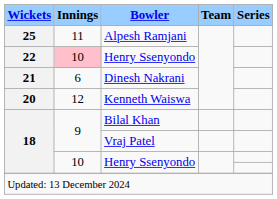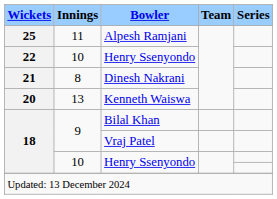 <table class="wikitable sortable defaultleft" style="font-size: 95%">
 <tr>
 <th scope="col" style="background-color:#9cf;"><a href='#'>Wickets</a></th>
 <th scope="col" style="background-color:#9cf;">Innings</th>
 <th scope="col" style="background-color:#9cf;"><a href='#'>Bowler</a></th>
 <th scope="col" style="background-color:#9cf;">Team</th>
 <th scope="col" style="background-color:#9cf;">Series</th>
 </tr>
 <tr>
 <th scope="row">25</th>
 <td style="text-align:center;">11</td>
 <td><a href='#'>Alpesh Ramjani</a></td>
 <td rowspan=4></td>
 <td></td>
 </tr>
 <tr>
 <th scope="row">22</th>
-<td style="background: pink; text-align:center;">10</td>
+<td style="text-align:center;">10</td>
 <td><a href='#'>Henry Ssenyondo</a></td>
 <td></td>
 </tr>
 <tr>
 <th scope="row">21</th>
-<td style="text-align:center;">6</td>
+<td style="text-align:center;">8</td>
 <td><a href='#'>Dinesh Nakrani</a></td>
 <td></td>
 </tr>
 <tr>
 <th scope="row">20</th>
-<td style="text-align:center;">12</td>
+<td style="text-align:center;">13</td>
 <td><a href='#'>Kenneth Waiswa</a></td>
 <td></td>
 </tr>
 <tr>
 <th scope="row" rowspan=4>18</th>
 <td style="text-align:center;" rowspan=2>9</td>
 <td><a href='#'>Bilal Khan</a></td>
 <td></td>
 <td></td>
 </tr>
 <tr>
 <td><a href='#'>Vraj Patel</a></td>
 <td></td>
 <td></td>
 </tr>
 <tr>
 <td style="text-align:center;"rowspan=2>10</td>
 <td rowspan=2><a href='#'>Henry Ssenyondo</a></td>
 <td rowspan=2></td>
 <td></td>
 </tr>
 <tr>
 <td></td>
 </tr>
 <tr>
 </tr>
 <tr class="sortbottom">
 <td scope="row" colspan=5 style="text-align:left;"><small>Updated: 13 December 2024</small></td>
 </tr>
 </table>
